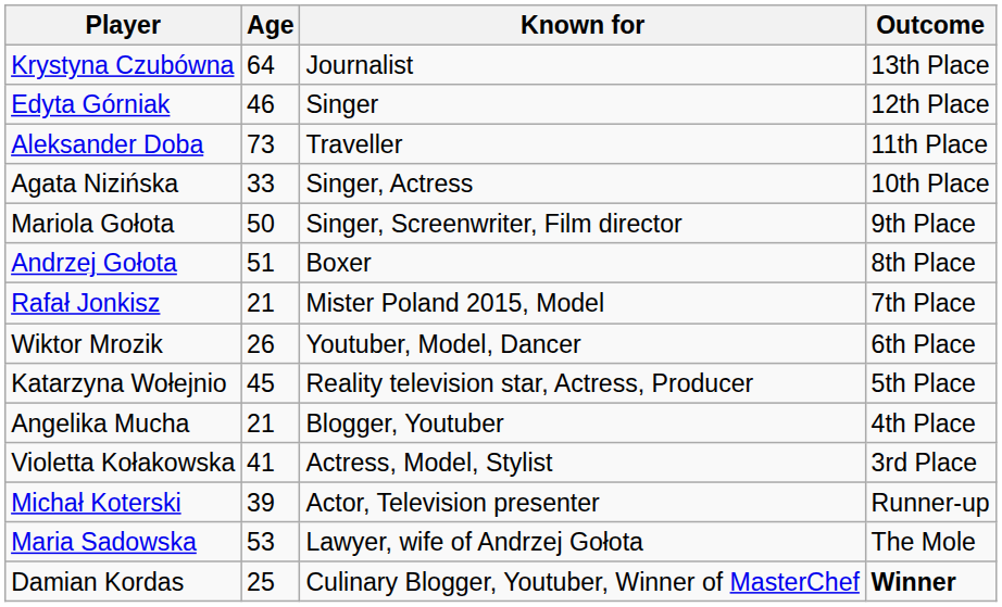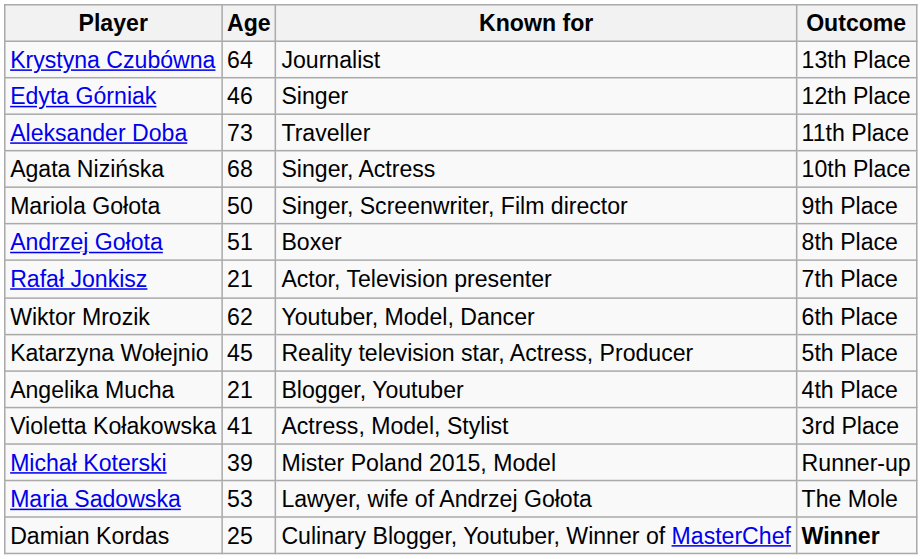 <table class="wikitable" style="font-size: 95%;">
 <tr>
 <th>Player</th>
 <th>Age</th>
 <th>Known for</th>
 <th>Outcome</th>
 </tr>
 <tr>
 <td><a href='#'>Krystyna Czubówna</a></td>
 <td>64</td>
 <td>Journalist</td>
 <td>13th Place</td>
 </tr>
 <tr>
 <td><a href='#'>Edyta Górniak</a></td>
 <td>46</td>
 <td>Singer</td>
 <td>12th Place</td>
 </tr>
 <tr>
 <td><a href='#'>Aleksander Doba</a></td>
 <td>73</td>
 <td>Traveller</td>
 <td>11th Place</td>
 </tr>
 <tr>
 <td>Agata Nizińska</td>
-<td>33</td>
+<td>68</td>
 <td>Singer, Actress</td>
 <td>10th Place</td>
 </tr>
 <tr>
 <td>Mariola Gołota</td>
 <td>50</td>
 <td>Singer, Screenwriter, Film director</td>
 <td>9th Place</td>
 </tr>
 <tr>
 <td><a href='#'>Andrzej Gołota</a></td>
 <td>51</td>
 <td>Boxer</td>
 <td>8th Place</td>
 </tr>
 <tr>
 <td><a href='#'>Rafał Jonkisz</a></td>
 <td>21</td>
-<td>Mister Poland 2015, Model</td>
+<td>Actor, Television presenter</td>
 <td>7th Place</td>
 </tr>
 <tr>
 <td>Wiktor Mrozik</td>
-<td>26</td>
+<td>62</td>
 <td>Youtuber, Model, Dancer</td>
 <td>6th Place</td>
 </tr>
 <tr>
 <td>Katarzyna Wołejnio</td>
 <td>45</td>
 <td>Reality television star, Actress, Producer</td>
 <td>5th Place</td>
 </tr>
 <tr>
 <td>Angelika Mucha</td>
 <td>21</td>
 <td>Blogger, Youtuber</td>
 <td>4th Place</td>
 </tr>
 <tr>
 <td>Violetta Kołakowska</td>
 <td>41</td>
 <td>Actress, Model, Stylist</td>
 <td>3rd Place</td>
 </tr>
 <tr>
 <td><a href='#'>Michał Koterski</a></td>
 <td>39</td>
-<td>Actor, Television presenter</td>
+<td>Mister Poland 2015, Model</td>
 <td>Runner-up</td>
 </tr>
 <tr>
 <td><a href='#'>Maria Sadowska</a></td>
 <td>53</td>
 <td>Lawyer, wife of Andrzej Gołota</td>
 <td>The Mole</td>
 </tr>
 <tr>
 <td>Damian Kordas</td>
 <td>25</td>
 <td>Culinary Blogger, Youtuber, Winner of <a href='#'>MasterChef</a></td>
 <td><strong>Winner</strong></td>
 </tr>
 </table>
